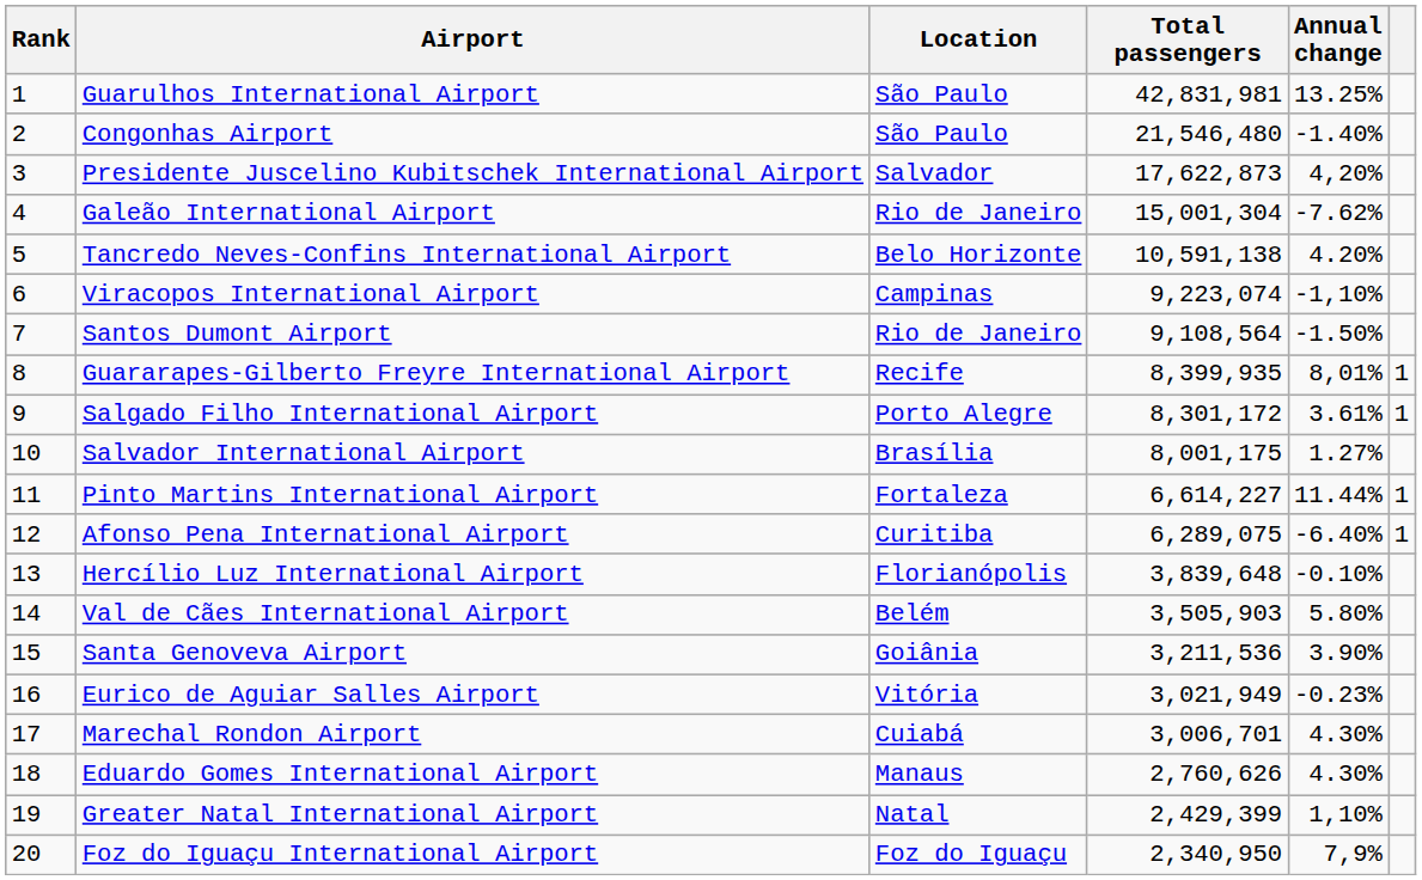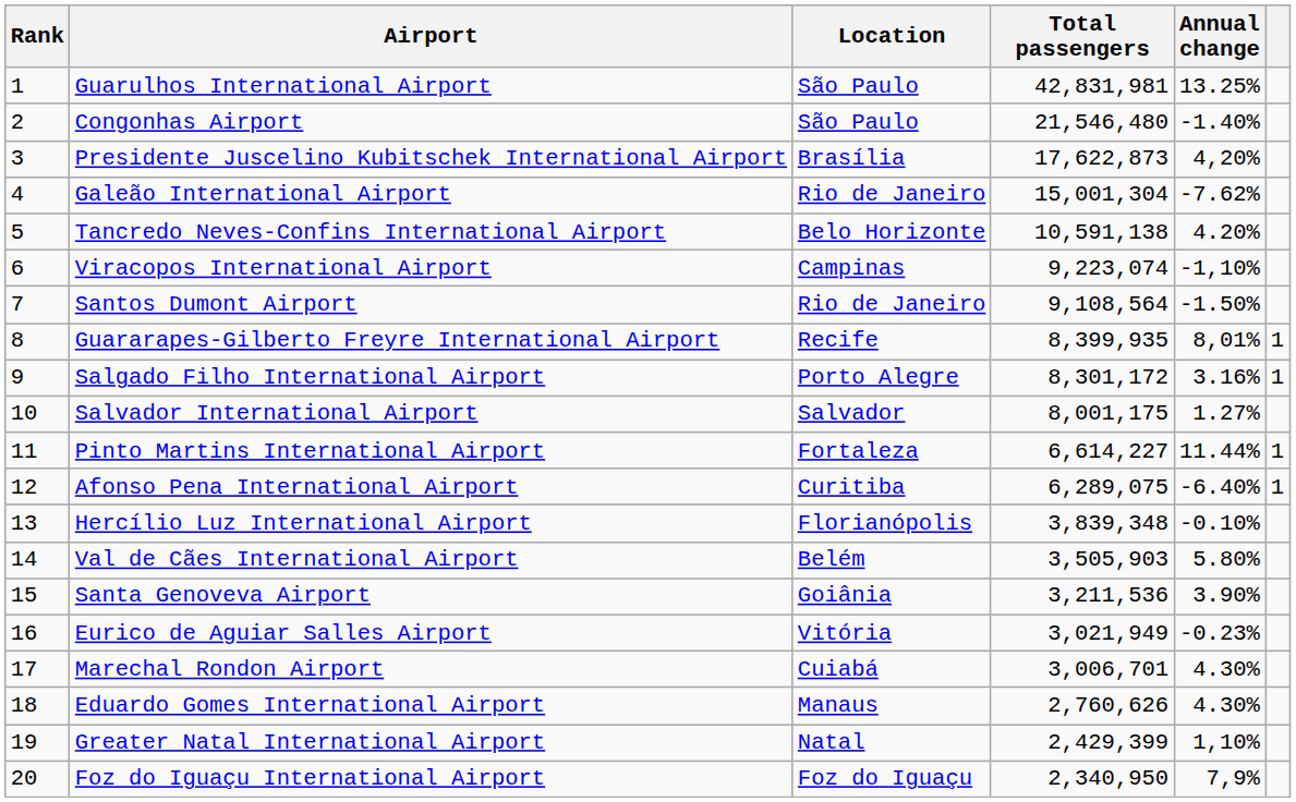 <table class="wikitable">
 <tr>
 <th>Rank</th>
 <th>Airport</th>
 <th>Location</th>
 <th style="width:100px">Total<br>passengers</th>
 <th>Annual<br>change</th>
 <th></th>
 </tr>
 <tr>
 <td>1</td>
 <td><a href='#'>Guarulhos International Airport</a></td>
 <td><a href='#'>São Paulo</a></td>
 <td align="right">42,831,981</td>
 <td style="text-align:right;">13.25%</td>
 <td style="text-align:center;"></td>
 </tr>
 <tr>
 <td>2</td>
 <td><a href='#'>Congonhas Airport</a></td>
 <td><a href='#'>São Paulo</a></td>
 <td align="right">21,546,480</td>
 <td style="text-align:right;">-1.40%</td>
 <td style="text-align:center;"></td>
 </tr>
 <tr>
 <td>3</td>
 <td><a href='#'>Presidente Juscelino Kubitschek International Airport</a></td>
-<td><a href='#'>Salvador</a></td>
+<td><a href='#'>Brasília</a></td>
 <td align="right">17,622,873</td>
 <td style="text-align:right;">4,20%</td>
 <td style="text-align:center;"></td>
 </tr>
 <tr>
 <td>4</td>
 <td><a href='#'>Galeão International Airport</a></td>
 <td><a href='#'>Rio de Janeiro</a></td>
 <td align="right">15,001,304</td>
 <td style="text-align:right;">-7.62%</td>
 <td style="text-align:center;"></td>
 </tr>
 <tr>
 <td>5</td>
 <td><a href='#'>Tancredo Neves-Confins International Airport</a></td>
 <td><a href='#'>Belo Horizonte</a></td>
 <td align="right">10,591,138</td>
 <td style="text-align:right;">4.20%</td>
 <td style="text-align:center;"></td>
 </tr>
 <tr>
 <td>6</td>
 <td><a href='#'>Viracopos International Airport</a></td>
 <td><a href='#'>Campinas</a></td>
 <td align="right">9,223,074</td>
 <td style="text-align:right;">-1,10%</td>
 <td style="text-align:center;"></td>
 </tr>
 <tr>
 <td>7</td>
 <td><a href='#'>Santos Dumont Airport</a></td>
 <td><a href='#'>Rio de Janeiro</a></td>
 <td align="right">9,108,564</td>
 <td style="text-align:right;">-1.50%</td>
 <td style="text-align:center;"></td>
 </tr>
 <tr>
 <td>8</td>
 <td><a href='#'>Guararapes-Gilberto Freyre International Airport</a></td>
 <td><a href='#'>Recife</a></td>
 <td align="right">8,399,935</td>
 <td style="text-align:right;">8,01%</td>
 <td style="text-align:center;">1</td>
 </tr>
 <tr>
 <td>9</td>
 <td><a href='#'>Salgado Filho International Airport</a></td>
 <td><a href='#'>Porto Alegre</a></td>
 <td align="right">8,301,172</td>
-<td style="text-align:right;">3.61%</td>
+<td style="text-align:right;">3.16%</td>
 <td style="text-align:center;">1</td>
 </tr>
 <tr>
 <td>10</td>
 <td><a href='#'>Salvador International Airport</a></td>
-<td><a href='#'>Brasília</a></td>
+<td><a href='#'>Salvador</a></td>
 <td align="right">8,001,175</td>
 <td align="right">1.27%</td>
 <td style="text-align:center;"></td>
 </tr>
 <tr>
 <td>11</td>
 <td><a href='#'>Pinto Martins International Airport</a></td>
 <td><a href='#'>Fortaleza</a></td>
 <td align="right">6,614,227</td>
 <td style="text-align:right;">11.44%</td>
 <td style="text-align:center;">1</td>
 </tr>
 <tr>
 <td>12</td>
 <td><a href='#'>Afonso Pena International Airport</a></td>
 <td><a href='#'>Curitiba</a></td>
 <td align="right">6,289,075</td>
 <td style="text-align:right;">-6.40%</td>
 <td style="text-align:center;">1</td>
 </tr>
 <tr>
 <td>13</td>
 <td><a href='#'>Hercílio Luz International Airport</a></td>
 <td><a href='#'>Florianópolis</a></td>
-<td align="right">3,839,648</td>
+<td align="right">3,839,348</td>
 <td style="text-align:right;">-0.10%</td>
 <td style="text-align:center;"></td>
 </tr>
 <tr>
 <td>14</td>
 <td><a href='#'>Val de Cães International Airport</a></td>
 <td><a href='#'>Belém</a></td>
 <td align="right">3,505,903</td>
 <td style="text-align:right;">5.80%</td>
 <td style="text-align:center;"></td>
 </tr>
 <tr>
 <td>15</td>
 <td><a href='#'>Santa Genoveva Airport</a></td>
 <td><a href='#'>Goiânia</a></td>
 <td align="right">3,211,536</td>
 <td style="text-align:right;">3.90%</td>
 <td style="text-align:center;"></td>
 </tr>
 <tr>
 <td>16</td>
 <td><a href='#'>Eurico de Aguiar Salles Airport</a></td>
 <td><a href='#'>Vitória</a></td>
 <td align="right">3,021,949</td>
 <td align="right">-0.23%</td>
 <td style="text-align:center;"></td>
 </tr>
 <tr>
 <td>17</td>
 <td><a href='#'>Marechal Rondon Airport</a></td>
 <td><a href='#'>Cuiabá</a></td>
 <td align="right">3,006,701</td>
 <td style="text-align:right;">4.30%</td>
 <td style="text-align:center;"></td>
 </tr>
 <tr>
 <td>18</td>
 <td><a href='#'>Eduardo Gomes International Airport</a></td>
 <td><a href='#'>Manaus</a></td>
 <td align="right">2,760,626</td>
 <td style="text-align:right;">4.30%</td>
 <td style="text-align:center;"></td>
 </tr>
 <tr>
 <td>19</td>
 <td><a href='#'>Greater Natal International Airport</a></td>
 <td><a href='#'>Natal</a></td>
 <td align="right">2,429,399</td>
 <td style="text-align:right;">1,10%</td>
 <td style="text-align:center;"></td>
 </tr>
 <tr>
 <td>20</td>
 <td><a href='#'>Foz do Iguaçu International Airport</a></td>
 <td><a href='#'>Foz do Iguaçu</a></td>
 <td align="right">2,340,950</td>
 <td style="text-align:right;">7,9%</td>
 <td style="text-align:center;"></td>
 </tr>
 </table>
